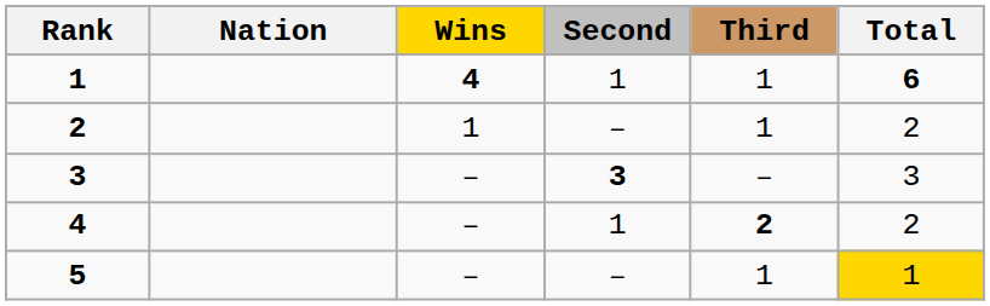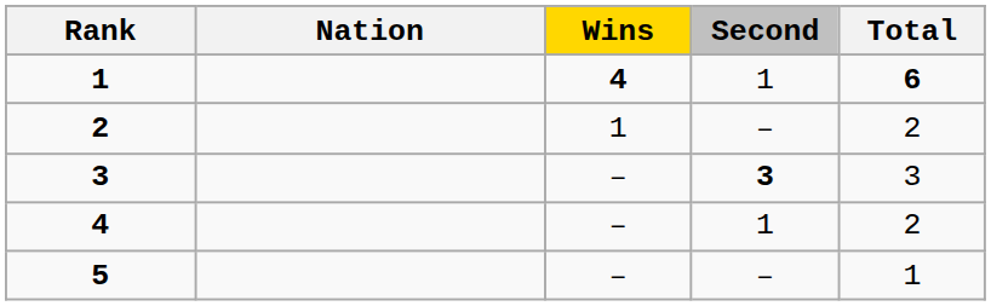 <table class="wikitable collapsible autocollapse plainrowheaders" width=68% style="text-align:center;">
 <tr style="background-color:#EDEDED;">
 <th width=100px class="hintergrundfarbe5">Rank</th>
 <th width=200px class="hintergrundfarbe6">Nation</th>
 <th style="background:    gold; width:15%">Wins</th>
 <th style="background:  silver; width:15%">Second</th>
-<th style="background: #CC9966; width:15%">Third</th>
 <th class="hintergrundfarbe6" style="width:15%">Total</th>
 </tr>
 <tr>
 <td><strong>1</strong></td>
 <td style="text-align:left"></td>
 <td><strong>4</strong></td>
-<td>1</td>
 <td>1</td>
 <td><strong>6</strong></td>
 </tr>
 <tr>
 <td><strong>2</strong></td>
 <td style="text-align:left"></td>
 <td>1</td>
 <td>–</td>
-<td>1</td>
 <td>2</td>
 </tr>
 <tr>
 <td><strong>3</strong></td>
 <td style="text-align:left"></td>
 <td>–</td>
 <td><strong>3</strong></td>
-<td>–</td>
 <td>3</td>
 </tr>
 <tr>
 <td><strong>4</strong></td>
 <td style="text-align:left"></td>
 <td>–</td>
 <td>1</td>
-<td><strong>2</strong></td>
 <td>2</td>
 </tr>
 <tr>
 <td><strong>5</strong></td>
 <td style="text-align:left"></td>
 <td>–</td>
 <td>–</td>
 <td>1</td>
-<td style="background: gold;">1</td>
 </tr>
 </table>
